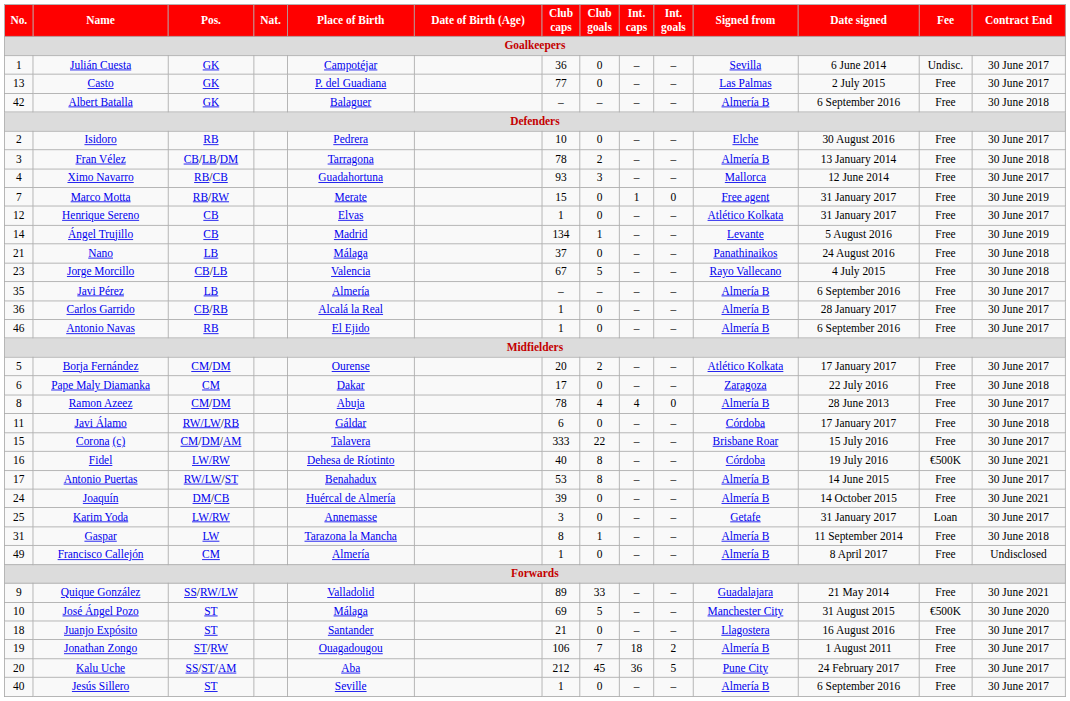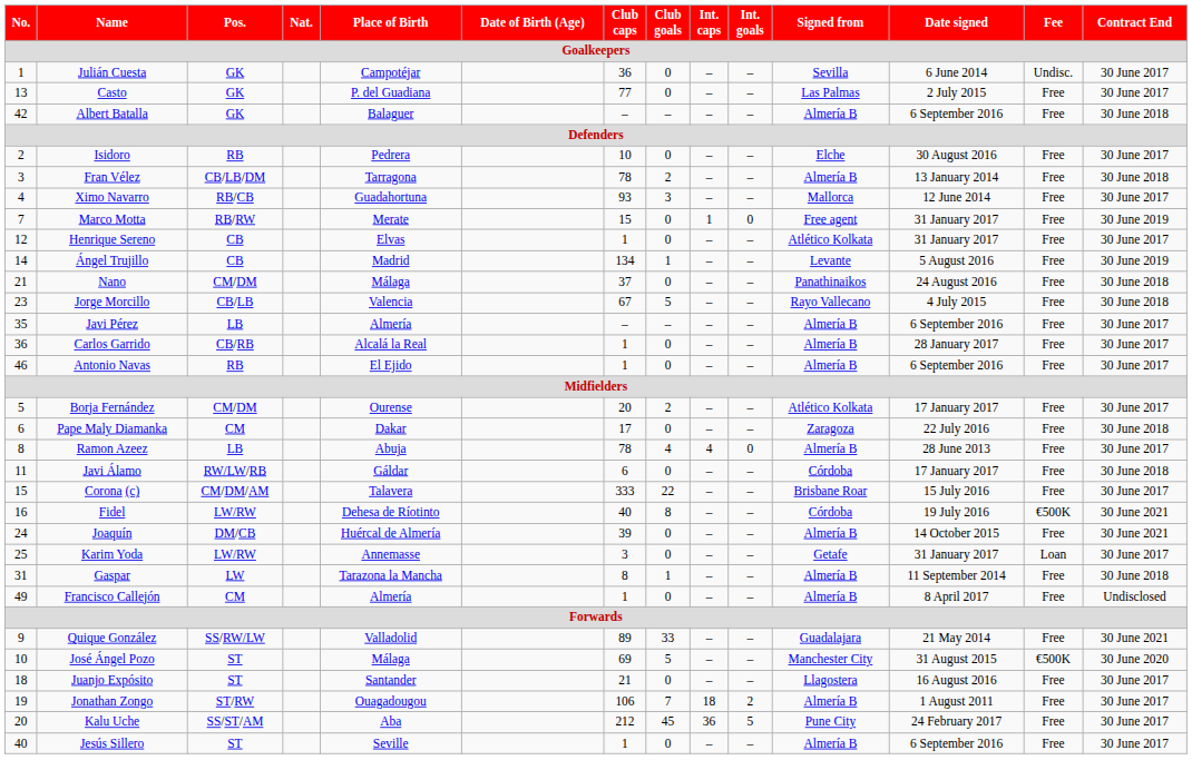 <table class="wikitable" style="text-align:center; font-size:85%; width:100%;">
 <tr>
 <th style="background:#FF0000; color:#FFFFFF; text-align:center;">No.</th>
 <th style="background:#FF0000; color:#FFFFFF; text-align:center;">Name</th>
 <th style="background:#FF0000; color:#FFFFFF; text-align:center;">Pos.</th>
 <th style="background:#FF0000; color:#FFFFFF; text-align:center;">Nat.</th>
 <th style="background:#FF0000; color:#FFFFFF; text-align:center;">Place of Birth</th>
 <th style="background:#FF0000; color:#FFFFFF; text-align:center;">Date of Birth (Age)</th>
 <th style="background:#FF0000; color:#FFFFFF; text-align:center;">Club<br>caps</th>
 <th style="background:#FF0000; color:#FFFFFF; text-align:center;">Club<br>goals</th>
 <th style="background:#FF0000; color:#FFFFFF; text-align:center;">Int.<br>caps</th>
 <th style="background:#FF0000; color:#FFFFFF; text-align:center;">Int.<br>goals</th>
 <th style="background:#FF0000; color:#FFFFFF; text-align:center;">Signed from</th>
 <th style="background:#FF0000; color:#FFFFFF; text-align:center;">Date signed</th>
 <th style="background:#FF0000; color:#FFFFFF; text-align:center;">Fee</th>
 <th style="background:#FF0000; color:#FFFFFF; text-align:center;">Contract End</th>
 </tr>
 <tr>
 <th colspan="14" style="background:#dcdcdc; color:#C40000; text-align:center;">Goalkeepers</th>
 </tr>
 <tr>
 <td>1</td>
 <td><a href='#'>Julián Cuesta</a></td>
 <td><a href='#'>GK</a></td>
 <td> </td>
 <td><a href='#'>Campotéjar</a></td>
 <td></td>
 <td>36</td>
 <td>0</td>
 <td>–</td>
 <td>–</td>
 <td><a href='#'>Sevilla</a></td>
 <td>6 June 2014</td>
 <td>Undisc.</td>
 <td>30 June 2017</td>
 </tr>
 <tr>
 <td>13</td>
 <td><a href='#'>Casto</a></td>
 <td><a href='#'>GK</a></td>
 <td> </td>
 <td><a href='#'>P. del Guadiana</a></td>
 <td></td>
 <td>77</td>
 <td>0</td>
 <td>–</td>
 <td>–</td>
 <td><a href='#'>Las Palmas</a></td>
 <td>2 July 2015</td>
 <td>Free</td>
 <td>30 June 2017</td>
 </tr>
 <tr>
 <td>42</td>
 <td><a href='#'>Albert Batalla</a></td>
 <td><a href='#'>GK</a></td>
 <td> </td>
 <td><a href='#'>Balaguer</a></td>
 <td></td>
 <td>–</td>
 <td>–</td>
 <td>–</td>
 <td>–</td>
 <td><a href='#'>Almería B</a></td>
 <td>6 September 2016</td>
 <td>Free</td>
 <td>30 June 2018</td>
 </tr>
 <tr>
 <th colspan="14" style="background:#dcdcdc; color:#C40000; text-align:center;">Defenders</th>
 </tr>
 <tr>
 <td>2</td>
 <td><a href='#'>Isidoro</a></td>
 <td><a href='#'>RB</a></td>
 <td> </td>
 <td><a href='#'>Pedrera</a></td>
 <td></td>
 <td>10</td>
 <td>0</td>
 <td>–</td>
 <td>–</td>
 <td><a href='#'>Elche</a></td>
 <td>30 August 2016</td>
 <td>Free</td>
 <td>30 June 2017</td>
 </tr>
 <tr>
 <td>3</td>
 <td><a href='#'>Fran Vélez</a></td>
 <td><a href='#'>CB</a>/<a href='#'>LB</a>/<a href='#'>DM</a></td>
 <td> </td>
 <td><a href='#'>Tarragona</a></td>
 <td></td>
 <td>78</td>
 <td>2</td>
 <td>–</td>
 <td>–</td>
 <td><a href='#'>Almería B</a></td>
 <td>13 January 2014</td>
 <td>Free</td>
 <td>30 June 2018</td>
 </tr>
 <tr>
 <td>4</td>
 <td><a href='#'>Ximo Navarro</a></td>
 <td><a href='#'>RB</a>/<a href='#'>CB</a></td>
 <td> </td>
 <td><a href='#'>Guadahortuna</a></td>
 <td></td>
 <td>93</td>
 <td>3</td>
 <td>–</td>
 <td>–</td>
 <td><a href='#'>Mallorca</a></td>
 <td>12 June 2014</td>
 <td>Free</td>
 <td>30 June 2017</td>
 </tr>
 <tr>
 <td>7</td>
 <td><a href='#'>Marco Motta</a></td>
 <td><a href='#'>RB</a>/<a href='#'>RW</a></td>
 <td></td>
 <td><a href='#'>Merate</a></td>
 <td></td>
 <td>15</td>
 <td>0</td>
 <td>1</td>
 <td>0</td>
 <td><a href='#'>Free agent</a></td>
 <td>31 January 2017</td>
 <td>Free</td>
 <td>30 June 2019</td>
 </tr>
 <tr>
 <td>12</td>
 <td><a href='#'>Henrique Sereno</a></td>
 <td><a href='#'>CB</a></td>
 <td></td>
 <td><a href='#'>Elvas</a></td>
 <td></td>
 <td>1</td>
 <td>0</td>
 <td>–</td>
 <td>–</td>
 <td><a href='#'>Atlético Kolkata</a> </td>
 <td>31 January 2017</td>
 <td>Free</td>
 <td>30 June 2017</td>
 </tr>
 <tr>
 <td>14</td>
 <td><a href='#'>Ángel Trujillo</a></td>
 <td><a href='#'>CB</a></td>
 <td> </td>
 <td><a href='#'>Madrid</a></td>
 <td></td>
 <td>134</td>
 <td>1</td>
 <td>–</td>
 <td>–</td>
 <td><a href='#'>Levante</a></td>
 <td>5 August 2016</td>
 <td>Free</td>
 <td>30 June 2019</td>
 </tr>
 <tr>
 <td>21</td>
 <td><a href='#'>Nano</a></td>
-<td><a href='#'>LB</a></td>
+<td><a href='#'>CM</a>/<a href='#'>DM</a></td>
 <td> </td>
 <td><a href='#'>Málaga</a></td>
 <td></td>
 <td>37</td>
 <td>0</td>
 <td>–</td>
 <td>–</td>
 <td><a href='#'>Panathinaikos</a> </td>
 <td>24 August 2016</td>
 <td>Free</td>
 <td>30 June 2018</td>
 </tr>
 <tr>
 <td>23</td>
 <td><a href='#'>Jorge Morcillo</a></td>
 <td><a href='#'>CB</a>/<a href='#'>LB</a></td>
 <td> </td>
 <td><a href='#'>Valencia</a></td>
 <td></td>
 <td>67</td>
 <td>5</td>
 <td>–</td>
 <td>–</td>
 <td><a href='#'>Rayo Vallecano</a></td>
 <td>4 July 2015</td>
 <td>Free</td>
 <td>30 June 2018<br></td>
 </tr>
 <tr>
 <td>35</td>
 <td><a href='#'>Javi Pérez</a></td>
 <td><a href='#'>LB</a></td>
 <td> </td>
 <td><a href='#'>Almería</a></td>
 <td></td>
 <td>–</td>
 <td>–</td>
 <td>–</td>
 <td>–</td>
 <td><a href='#'>Almería B</a></td>
 <td>6 September 2016</td>
 <td>Free</td>
 <td>30 June 2017</td>
 </tr>
 <tr>
 <td>36</td>
 <td><a href='#'>Carlos Garrido</a></td>
 <td><a href='#'>CB</a>/<a href='#'>RB</a></td>
 <td> </td>
 <td><a href='#'>Alcalá la Real</a></td>
 <td></td>
 <td>1</td>
 <td>0</td>
 <td>–</td>
 <td>–</td>
 <td><a href='#'>Almería B</a></td>
 <td>28 January 2017</td>
 <td>Free</td>
 <td>30 June 2017</td>
 </tr>
 <tr>
 <td>46</td>
 <td><a href='#'>Antonio Navas</a></td>
 <td><a href='#'>RB</a></td>
 <td> </td>
 <td><a href='#'>El Ejido</a></td>
 <td></td>
 <td>1</td>
 <td>0</td>
 <td>–</td>
 <td>–</td>
 <td><a href='#'>Almería B</a></td>
 <td>6 September 2016</td>
 <td>Free</td>
 <td>30 June 2017<br></td>
 </tr>
 <tr>
 <th colspan="14" style="background:#dcdcdc; color:#C40000; text-align:center;">Midfielders</th>
 </tr>
 <tr>
 <td>5</td>
 <td><a href='#'>Borja Fernández</a></td>
 <td><a href='#'>CM</a>/<a href='#'>DM</a></td>
 <td> </td>
 <td><a href='#'>Ourense</a></td>
 <td></td>
 <td>20</td>
 <td>2</td>
 <td>–</td>
 <td>–</td>
 <td><a href='#'>Atlético Kolkata</a> </td>
 <td>17 January 2017</td>
 <td>Free</td>
 <td>30 June 2017</td>
 </tr>
 <tr>
 <td>6</td>
 <td><a href='#'>Pape Maly Diamanka</a></td>
 <td><a href='#'>CM</a></td>
 <td></td>
 <td><a href='#'>Dakar</a></td>
 <td></td>
 <td>17</td>
 <td>0</td>
 <td>–</td>
 <td>–</td>
 <td><a href='#'>Zaragoza</a></td>
 <td>22 July 2016</td>
 <td>Free</td>
 <td>30 June 2018<br></td>
 </tr>
 <tr>
 <td>8</td>
 <td><a href='#'>Ramon Azeez</a></td>
-<td><a href='#'>CM</a>/<a href='#'>DM</a></td>
+<td><a href='#'>LB</a></td>
 <td></td>
 <td><a href='#'>Abuja</a></td>
 <td></td>
 <td>78</td>
 <td>4</td>
 <td>4</td>
 <td>0</td>
 <td><a href='#'>Almería B</a></td>
 <td>28 June 2013</td>
 <td>Free</td>
 <td>30 June 2017</td>
 </tr>
 <tr>
 <td>11</td>
 <td><a href='#'>Javi Álamo</a></td>
 <td><a href='#'>RW/LW</a>/<a href='#'>RB</a></td>
 <td> </td>
 <td><a href='#'>Gáldar</a></td>
 <td></td>
 <td>6</td>
 <td>0</td>
 <td>–</td>
 <td>–</td>
 <td><a href='#'>Córdoba</a></td>
 <td>17 January 2017</td>
 <td>Free</td>
 <td>30 June 2018</td>
 </tr>
 <tr>
 <td>15</td>
 <td><a href='#'>Corona</a> <a href='#'>(c)</a></td>
 <td><a href='#'>CM</a>/<a href='#'>DM</a>/<a href='#'>AM</a></td>
 <td> </td>
 <td><a href='#'>Talavera</a></td>
 <td></td>
 <td>333</td>
 <td>22</td>
 <td>–</td>
 <td>–</td>
 <td><a href='#'>Brisbane Roar</a> </td>
 <td>15 July 2016</td>
 <td>Free</td>
 <td>30 June 2017</td>
 </tr>
 <tr>
 <td>16</td>
 <td><a href='#'>Fidel</a></td>
 <td><a href='#'>LW/RW</a></td>
 <td> </td>
 <td><a href='#'>Dehesa de Ríotinto</a></td>
 <td></td>
 <td>40</td>
 <td>8</td>
 <td>–</td>
 <td>–</td>
 <td><a href='#'>Córdoba</a></td>
 <td>19 July 2016</td>
 <td>€500K</td>
 <td>30 June 2021</td>
-</tr>
-<tr>
-<td>17</td>
-<td><a href='#'>Antonio Puertas</a></td>
-<td><a href='#'>RW/LW</a>/<a href='#'>ST</a></td>
-<td> </td>
-<td><a href='#'>Benahadux</a></td>
-<td></td>
-<td>53</td>
-<td>8</td>
-<td>–</td>
-<td>–</td>
-<td><a href='#'>Almería B</a></td>
-<td>14 June 2015</td>
-<td>Free</td>
-<td>30 June 2017<br></td>
 </tr>
 <tr>
 <td>24</td>
 <td><a href='#'>Joaquín</a></td>
 <td><a href='#'>DM</a>/<a href='#'>CB</a></td>
 <td> </td>
 <td><a href='#'>Huércal de Almería</a></td>
 <td></td>
 <td>39</td>
 <td>0</td>
 <td>–</td>
 <td>–</td>
 <td><a href='#'>Almería B</a></td>
 <td>14 October 2015</td>
 <td>Free</td>
 <td>30 June 2021</td>
 </tr>
 <tr>
 <td>25</td>
 <td><a href='#'>Karim Yoda</a></td>
 <td><a href='#'>LW/RW</a></td>
 <td></td>
 <td><a href='#'>Annemasse</a></td>
 <td></td>
 <td>3</td>
 <td>0</td>
 <td>–</td>
 <td>–</td>
 <td><a href='#'>Getafe</a></td>
 <td>31 January 2017</td>
 <td>Loan</td>
 <td>30 June 2017</td>
 </tr>
 <tr>
 <td>31</td>
 <td><a href='#'>Gaspar</a></td>
 <td><a href='#'>LW</a></td>
 <td> </td>
 <td><a href='#'>Tarazona la Mancha</a></td>
 <td></td>
 <td>8</td>
 <td>1</td>
 <td>–</td>
 <td>–</td>
 <td><a href='#'>Almería B</a></td>
 <td>11 September 2014</td>
 <td>Free</td>
 <td>30 June 2018</td>
 </tr>
 <tr>
 <td>49</td>
 <td><a href='#'>Francisco Callejón</a></td>
 <td><a href='#'>CM</a></td>
 <td> </td>
 <td><a href='#'>Almería</a></td>
 <td></td>
 <td>1</td>
 <td>0</td>
 <td>–</td>
 <td>–</td>
 <td><a href='#'>Almería B</a></td>
 <td>8 April 2017</td>
 <td>Free</td>
 <td>Undisclosed<br></td>
 </tr>
 <tr>
 <th colspan="14" style="background:#dcdcdc; color:#C40000; text-align=center;">Forwards</th>
 </tr>
 <tr>
 <td>9</td>
 <td><a href='#'>Quique González</a></td>
 <td><a href='#'>SS</a>/<a href='#'>RW/LW</a></td>
 <td> </td>
 <td><a href='#'>Valladolid</a></td>
 <td></td>
 <td>89</td>
 <td>33</td>
 <td>–</td>
 <td>–</td>
 <td><a href='#'>Guadalajara</a></td>
 <td>21 May 2014</td>
 <td>Free</td>
 <td>30 June 2021</td>
 </tr>
 <tr>
 <td>10</td>
 <td><a href='#'>José Ángel Pozo</a></td>
 <td><a href='#'>ST</a></td>
 <td> </td>
 <td><a href='#'>Málaga</a></td>
 <td></td>
 <td>69</td>
 <td>5</td>
 <td>–</td>
 <td>–</td>
 <td><a href='#'>Manchester City</a> </td>
 <td>31 August 2015</td>
 <td>€500K</td>
 <td>30 June 2020<br></td>
 </tr>
 <tr>
 <td>18</td>
 <td><a href='#'>Juanjo Expósito</a></td>
 <td><a href='#'>ST</a></td>
 <td> </td>
 <td><a href='#'>Santander</a></td>
 <td></td>
 <td>21</td>
 <td>0</td>
 <td>–</td>
 <td>–</td>
 <td><a href='#'>Llagostera</a></td>
 <td>16 August 2016</td>
 <td>Free</td>
 <td>30 June 2017</td>
 </tr>
 <tr>
 <td>19</td>
 <td><a href='#'>Jonathan Zongo</a></td>
 <td><a href='#'>ST</a>/<a href='#'>RW</a></td>
 <td></td>
 <td><a href='#'>Ouagadougou</a></td>
 <td></td>
 <td>106</td>
 <td>7</td>
 <td>18</td>
 <td>2</td>
 <td><a href='#'>Almería B</a></td>
 <td>1 August 2011</td>
 <td>Free</td>
 <td>30 June 2017</td>
 </tr>
 <tr>
 <td>20</td>
 <td><a href='#'>Kalu Uche</a></td>
 <td><a href='#'>SS</a>/<a href='#'>ST</a>/<a href='#'>AM</a></td>
 <td></td>
 <td><a href='#'>Aba</a></td>
 <td></td>
 <td>212</td>
 <td>45</td>
 <td>36</td>
 <td>5</td>
 <td><a href='#'>Pune City</a> </td>
 <td>24 February 2017</td>
 <td>Free</td>
 <td>30 June 2017</td>
 </tr>
 <tr>
 <td>40</td>
 <td><a href='#'>Jesús Sillero</a></td>
 <td><a href='#'>ST</a></td>
 <td> </td>
 <td><a href='#'>Seville</a></td>
 <td></td>
 <td>1</td>
 <td>0</td>
 <td>–</td>
 <td>–</td>
 <td><a href='#'>Almería B</a></td>
 <td>6 September 2016</td>
 <td>Free</td>
 <td>30 June 2017</td>
 </tr>
 </table>
